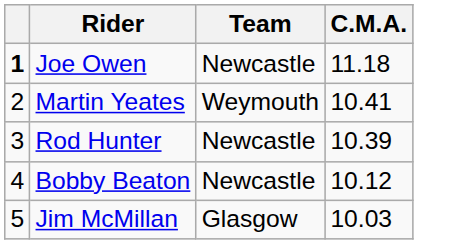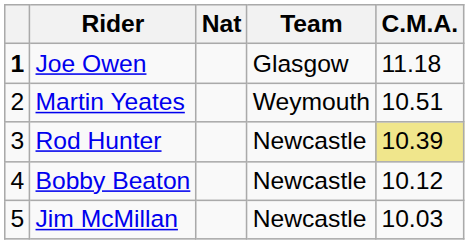 <table class=wikitable>
 <tr>
 <th></th>
 <th>Rider</th>
+<th>Nat</th>
 <th>Team</th>
 <th>C.M.A.</th>
 </tr>
 <tr>
 <td align="center"><strong>1</strong></td>
 <td><a href='#'>Joe Owen</a></td>
-<td>Newcastle</td>
+<td></td>
+<td>Glasgow</td>
 <td>11.18</td>
 </tr>
 <tr>
 <td align="center">2</td>
 <td><a href='#'>Martin Yeates</a></td>
+<td></td>
 <td>Weymouth</td>
-<td>10.41</td>
+<td>10.51</td>
 </tr>
 <tr>
 <td align="center">3</td>
 <td><a href='#'>Rod Hunter</a></td>
+<td></td>
 <td>Newcastle</td>
-<td>10.39</td>
+<td style="background: khaki;">10.39</td>
 </tr>
 <tr>
 <td align="center">4</td>
 <td><a href='#'>Bobby Beaton</a></td>
+<td></td>
 <td>Newcastle</td>
 <td>10.12</td>
 </tr>
 <tr>
 <td align="center">5</td>
 <td><a href='#'>Jim McMillan</a></td>
-<td>Glasgow</td>
+<td></td>
+<td>Newcastle</td>
 <td>10.03</td>
 </tr>
 </table>
